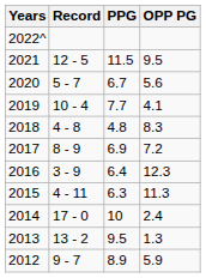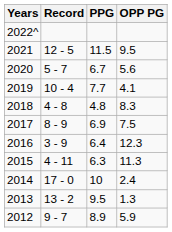 <table class="wikitable sortable mw-collapsible ">
 <tr>
 <th>Years</th>
 <th>Record</th>
 <th>PPG</th>
 <th>OPP PG</th>
 </tr>
 <tr>
 <td>2022^</td>
 <td></td>
 <td></td>
 <td></td>
 </tr>
 <tr>
 <td>2021</td>
 <td>12 - 5</td>
 <td>11.5</td>
 <td>9.5</td>
 </tr>
 <tr>
 <td>2020</td>
 <td>5  -  7</td>
 <td>6.7</td>
 <td>5.6</td>
 </tr>
 <tr>
 <td>2019</td>
 <td>10 - 4</td>
 <td>7.7</td>
 <td>4.1</td>
 </tr>
 <tr>
 <td>2018</td>
 <td>4 - 8</td>
 <td>4.8</td>
 <td>8.3</td>
 </tr>
 <tr>
 <td>2017</td>
 <td>8 - 9</td>
 <td>6.9</td>
-<td>7.2</td>
+<td>7.5</td>
 </tr>
 <tr>
 <td>2016</td>
 <td>3 - 9</td>
 <td>6.4</td>
 <td>12.3</td>
 </tr>
 <tr>
 <td>2015</td>
 <td>4 - 11</td>
 <td>6.3</td>
 <td>11.3</td>
 </tr>
 <tr>
 <td>2014</td>
 <td>17 - 0</td>
 <td>10</td>
 <td>2.4</td>
 </tr>
 <tr>
 <td>2013</td>
 <td>13 - 2</td>
 <td>9.5</td>
 <td>1.3</td>
 </tr>
 <tr>
 <td>2012</td>
 <td>9 - 7</td>
 <td>8.9</td>
 <td>5.9</td>
 </tr>
 </table>
